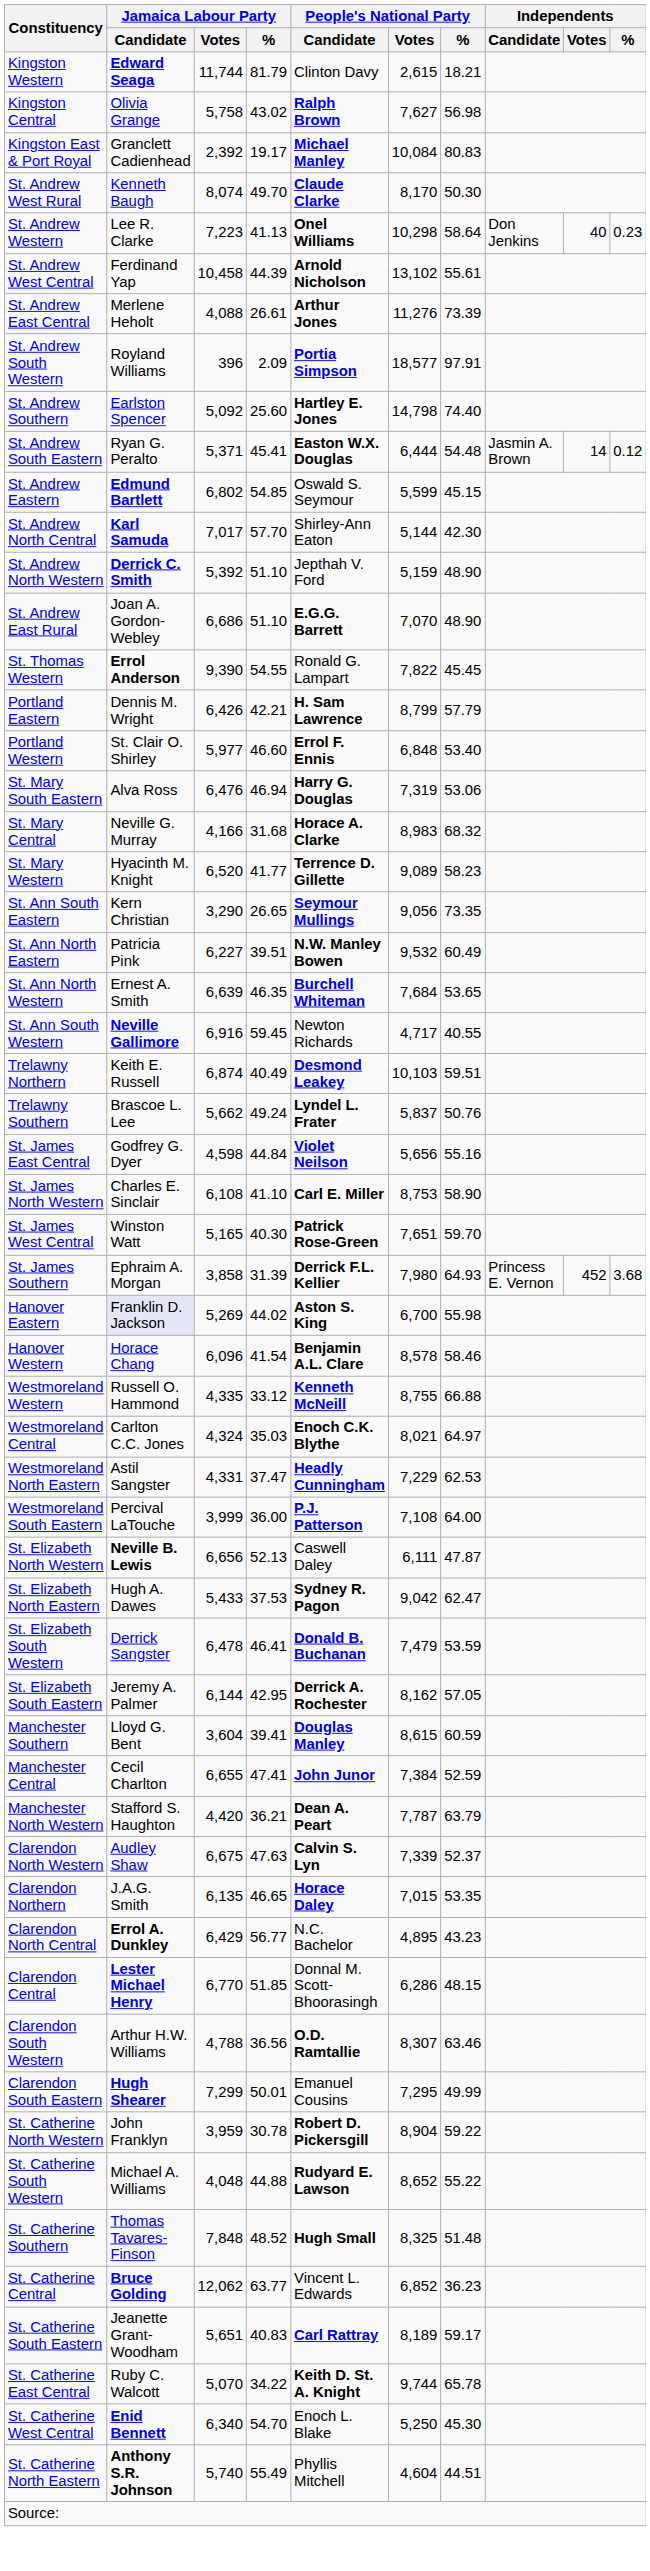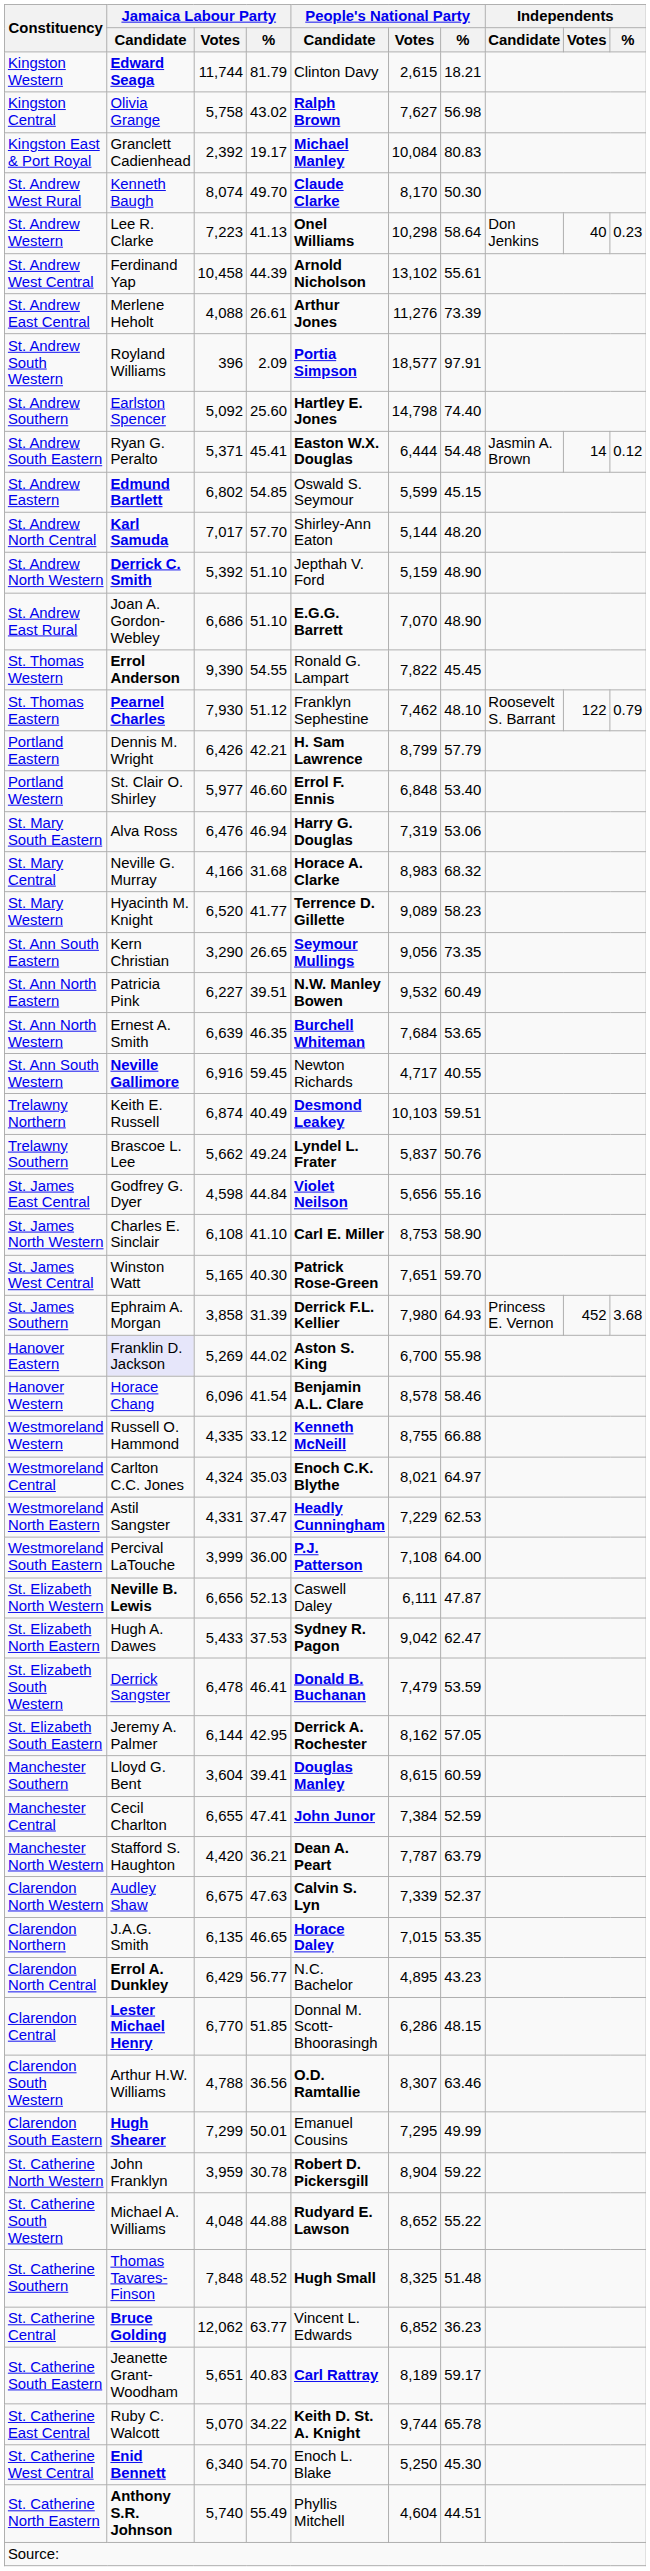 <table class="wikitable sortable">
 <tr>
 <th rowspan=2>Constituency</th>
 <th colspan=3><a href='#'>Jamaica Labour Party</a></th>
 <th colspan=3><a href='#'>People's National Party</a></th>
 <th colspan=3>Independents</th>
 </tr>
 <tr>
 <th>Candidate</th>
 <th>Votes</th>
 <th>%</th>
 <th>Candidate</th>
 <th>Votes</th>
 <th>%</th>
 <th>Candidate</th>
 <th>Votes</th>
 <th>%</th>
 </tr>
 <tr>
 <td><a href='#'>Kingston Western</a></td>
 <td><strong><a href='#'>Edward Seaga</a></strong></td>
 <td align=right>11,744</td>
 <td align=right>81.79</td>
 <td>Clinton Davy</td>
 <td align=right>2,615</td>
 <td align=right>18.21</td>
 <td colspan=3></td>
 </tr>
 <tr>
 <td><a href='#'>Kingston Central</a></td>
 <td><a href='#'>Olivia Grange</a></td>
 <td align=right>5,758</td>
 <td align=right>43.02</td>
 <td><strong><a href='#'>Ralph Brown</a></strong></td>
 <td align=right>7,627</td>
 <td align=right>56.98</td>
 <td colspan=3></td>
 </tr>
 <tr>
 <td><a href='#'>Kingston East & Port Royal</a></td>
 <td>Granclett Cadienhead</td>
 <td align=right>2,392</td>
 <td align=right>19.17</td>
 <td><strong><a href='#'>Michael Manley</a></strong></td>
 <td align=right>10,084</td>
 <td align=right>80.83</td>
 <td colspan=3></td>
 </tr>
 <tr>
 <td><a href='#'>St. Andrew West Rural</a></td>
 <td><a href='#'>Kenneth Baugh</a></td>
 <td align=right>8,074</td>
 <td align=right>49.70</td>
 <td><strong><a href='#'>Claude Clarke</a></strong></td>
 <td align=right>8,170</td>
 <td align=right>50.30</td>
 <td colspan=3></td>
 </tr>
 <tr>
 <td><a href='#'>St. Andrew Western</a></td>
 <td>Lee R. Clarke</td>
 <td align=right>7,223</td>
 <td align=right>41.13</td>
 <td><strong>Onel Williams</strong></td>
 <td align=right>10,298</td>
 <td align=right>58.64</td>
 <td>Don Jenkins</td>
 <td align=right>40</td>
 <td align=right>0.23</td>
 </tr>
 <tr>
 <td><a href='#'>St. Andrew West Central</a></td>
 <td>Ferdinand Yap</td>
 <td align=right>10,458</td>
 <td align=right>44.39</td>
 <td><strong>Arnold Nicholson</strong></td>
 <td align=right>13,102</td>
 <td align=right>55.61</td>
 <td colspan=3></td>
 </tr>
 <tr>
 <td><a href='#'>St. Andrew East Central</a></td>
 <td>Merlene Heholt</td>
 <td align=right>4,088</td>
 <td align=right>26.61</td>
 <td><strong>Arthur Jones</strong></td>
 <td align=right>11,276</td>
 <td align=right>73.39</td>
 <td colspan=3></td>
 </tr>
 <tr>
 <td><a href='#'>St. Andrew South Western</a></td>
 <td>Royland Williams</td>
 <td align=right>396</td>
 <td align=right>2.09</td>
 <td><strong><a href='#'>Portia Simpson</a></strong></td>
 <td align=right>18,577</td>
 <td align=right>97.91</td>
 <td colspan=3></td>
 </tr>
 <tr>
 <td><a href='#'>St. Andrew Southern</a></td>
 <td><a href='#'>Earlston Spencer</a></td>
 <td align=right>5,092</td>
 <td align=right>25.60</td>
 <td><strong>Hartley E. Jones</strong></td>
 <td align=right>14,798</td>
 <td align=right>74.40</td>
 <td colspan=3></td>
 </tr>
 <tr>
 <td><a href='#'>St. Andrew South Eastern</a></td>
 <td>Ryan G. Peralto</td>
 <td align=right>5,371</td>
 <td align=right>45.41</td>
 <td><strong>Easton W.X. Douglas</strong></td>
 <td align=right>6,444</td>
 <td align=right>54.48</td>
 <td>Jasmin A. Brown</td>
 <td align=right>14</td>
 <td align=right>0.12</td>
 </tr>
 <tr>
 <td><a href='#'>St. Andrew Eastern</a></td>
 <td><strong><a href='#'>Edmund Bartlett</a></strong></td>
 <td align=right>6,802</td>
 <td align=right>54.85</td>
 <td>Oswald S. Seymour</td>
 <td align=right>5,599</td>
 <td align=right>45.15</td>
 <td colspan=3></td>
 </tr>
 <tr>
 <td><a href='#'>St. Andrew North Central</a></td>
 <td><strong><a href='#'>Karl Samuda</a></strong></td>
 <td align=right>7,017</td>
 <td align=right>57.70</td>
 <td>Shirley-Ann Eaton</td>
 <td align=right>5,144</td>
-<td align=right>42.30</td>
+<td align=right>48.20</td>
 <td colspan=3></td>
 </tr>
 <tr>
 <td><a href='#'>St. Andrew North Western</a></td>
 <td><strong><a href='#'>Derrick C. Smith</a></strong></td>
 <td align=right>5,392</td>
 <td align=right>51.10</td>
 <td>Jepthah V. Ford</td>
 <td align=right>5,159</td>
 <td align=right>48.90</td>
 <td colspan=3></td>
 </tr>
 <tr>
 <td><a href='#'>St. Andrew East Rural</a></td>
 <td>Joan A. Gordon-Webley</td>
 <td align=right>6,686</td>
 <td align=right>51.10</td>
 <td><strong>E.G.G. Barrett</strong></td>
 <td align=right>7,070</td>
 <td align=right>48.90</td>
 <td colspan=3></td>
 </tr>
 <tr>
 <td><a href='#'>St. Thomas Western</a></td>
 <td><strong>Errol Anderson</strong></td>
 <td align=right>9,390</td>
 <td align=right>54.55</td>
 <td>Ronald G. Lampart</td>
 <td align=right>7,822</td>
 <td align=right>45.45</td>
 <td colspan=3></td>
+</tr>
+<tr>
+<td><a href='#'>St. Thomas Eastern</a></td>
+<td><strong><a href='#'>Pearnel Charles</a></strong></td>
+<td align=right>7,930</td>
+<td align=right>51.12</td>
+<td>Franklyn Sephestine</td>
+<td align=right>7,462</td>
+<td align=right>48.10</td>
+<td>Roosevelt S. Barrant</td>
+<td align=right>122</td>
+<td align=right>0.79</td>
 </tr>
 <tr>
 <td><a href='#'>Portland Eastern</a></td>
 <td>Dennis M. Wright</td>
 <td align=right>6,426</td>
 <td align=right>42.21</td>
 <td><strong>H. Sam Lawrence</strong></td>
 <td align=right>8,799</td>
 <td align=right>57.79</td>
 <td colspan=3></td>
 </tr>
 <tr>
 <td><a href='#'>Portland Western</a></td>
 <td>St. Clair O. Shirley</td>
 <td align=right>5,977</td>
 <td align=right>46.60</td>
 <td><strong>Errol F. Ennis</strong></td>
 <td align=right>6,848</td>
 <td align=right>53.40</td>
 <td colspan=3></td>
 </tr>
 <tr>
 <td><a href='#'>St. Mary South Eastern</a></td>
 <td>Alva Ross</td>
 <td align=right>6,476</td>
 <td align=right>46.94</td>
 <td><strong>Harry G. Douglas</strong></td>
 <td align=right>7,319</td>
 <td align=right>53.06</td>
 <td colspan=3></td>
 </tr>
 <tr>
 <td><a href='#'>St. Mary Central</a></td>
 <td>Neville G. Murray</td>
 <td align=right>4,166</td>
 <td align=right>31.68</td>
 <td><strong>Horace A. Clarke</strong></td>
 <td align=right>8,983</td>
 <td align=right>68.32</td>
 <td colspan=3></td>
 </tr>
 <tr>
 <td><a href='#'>St. Mary Western</a></td>
 <td>Hyacinth M. Knight</td>
 <td align=right>6,520</td>
 <td align=right>41.77</td>
 <td><strong>Terrence D. Gillette</strong></td>
 <td align=right>9,089</td>
 <td align=right>58.23</td>
 <td colspan=3></td>
 </tr>
 <tr>
 <td><a href='#'>St. Ann South Eastern</a></td>
 <td>Kern Christian</td>
 <td align=right>3,290</td>
 <td align=right>26.65</td>
 <td><strong><a href='#'>Seymour Mullings</a></strong></td>
 <td align=right>9,056</td>
 <td align=right>73.35</td>
 <td colspan=3></td>
 </tr>
 <tr>
 <td><a href='#'>St. Ann North Eastern</a></td>
 <td>Patricia Pink</td>
 <td align=right>6,227</td>
 <td align=right>39.51</td>
 <td><strong>N.W. Manley Bowen</strong></td>
 <td align=right>9,532</td>
 <td align=right>60.49</td>
 <td colspan=3></td>
 </tr>
 <tr>
 <td><a href='#'>St. Ann North Western</a></td>
 <td>Ernest A. Smith</td>
 <td align=right>6,639</td>
 <td align=right>46.35</td>
 <td><strong><a href='#'>Burchell Whiteman</a></strong></td>
 <td align=right>7,684</td>
 <td align=right>53.65</td>
 <td colspan=3></td>
 </tr>
 <tr>
 <td><a href='#'>St. Ann South Western</a></td>
 <td><strong><a href='#'>Neville Gallimore</a></strong></td>
 <td align=right>6,916</td>
 <td align=right>59.45</td>
 <td>Newton Richards</td>
 <td align=right>4,717</td>
 <td align=right>40.55</td>
 <td colspan=3></td>
 </tr>
 <tr>
 <td><a href='#'>Trelawny Northern</a></td>
 <td>Keith E. Russell</td>
 <td align=right>6,874</td>
 <td align=right>40.49</td>
 <td><strong><a href='#'>Desmond Leakey</a></strong></td>
 <td align=right>10,103</td>
 <td align=right>59.51</td>
 <td colspan=3></td>
 </tr>
 <tr>
 <td><a href='#'>Trelawny Southern</a></td>
 <td>Brascoe L. Lee</td>
 <td align=right>5,662</td>
 <td align=right>49.24</td>
 <td><strong>Lyndel L. Frater</strong></td>
 <td align=right>5,837</td>
 <td align=right>50.76</td>
 <td colspan=3></td>
 </tr>
 <tr>
 <td><a href='#'>St. James East Central</a></td>
 <td>Godfrey G. Dyer</td>
 <td align=right>4,598</td>
 <td align=right>44.84</td>
 <td><strong><a href='#'>Violet Neilson</a></strong></td>
 <td align=right>5,656</td>
 <td align=right>55.16</td>
 <td colspan=3></td>
 </tr>
 <tr>
 <td><a href='#'>St. James North Western</a></td>
 <td>Charles E. Sinclair</td>
 <td align=right>6,108</td>
 <td align=right>41.10</td>
 <td><strong>Carl E. Miller</strong></td>
 <td align=right>8,753</td>
 <td align=right>58.90</td>
 <td colspan=3></td>
 </tr>
 <tr>
 <td><a href='#'>St. James West Central</a></td>
 <td>Winston Watt</td>
 <td align=right>5,165</td>
 <td align=right>40.30</td>
 <td><strong>Patrick Rose-Green</strong></td>
 <td align=right>7,651</td>
 <td align=right>59.70</td>
 <td colspan=3></td>
 </tr>
 <tr>
 <td><a href='#'>St. James Southern</a></td>
 <td>Ephraim A. Morgan</td>
 <td align=right>3,858</td>
 <td align=right>31.39</td>
 <td><strong>Derrick F.L. Kellier</strong></td>
 <td align=right>7,980</td>
 <td align=right>64.93</td>
 <td>Princess E. Vernon</td>
 <td align=right>452</td>
 <td align=right>3.68</td>
 </tr>
 <tr>
 <td><a href='#'>Hanover Eastern</a></td>
 <td style="background: lavender;">Franklin D. Jackson</td>
 <td align=right>5,269</td>
 <td align=right>44.02</td>
 <td><strong>Aston S. King</strong></td>
 <td align=right>6,700</td>
 <td align=right>55.98</td>
 <td colspan=3></td>
 </tr>
 <tr>
 <td><a href='#'>Hanover Western</a></td>
 <td><a href='#'>Horace Chang</a></td>
 <td align=right>6,096</td>
 <td align=right>41.54</td>
 <td><strong>Benjamin A.L. Clare</strong></td>
 <td align=right>8,578</td>
 <td align=right>58.46</td>
 <td colspan=3></td>
 </tr>
 <tr>
 <td><a href='#'>Westmoreland Western</a></td>
 <td>Russell O. Hammond</td>
 <td align=right>4,335</td>
 <td align=right>33.12</td>
 <td><strong><a href='#'>Kenneth McNeill</a></strong></td>
 <td align=right>8,755</td>
 <td align=right>66.88</td>
 <td colspan=3></td>
 </tr>
 <tr>
 <td><a href='#'>Westmoreland Central</a></td>
 <td>Carlton C.C. Jones</td>
 <td align=right>4,324</td>
 <td align=right>35.03</td>
 <td><strong>Enoch C.K. Blythe</strong></td>
 <td align=right>8,021</td>
 <td align=right>64.97</td>
 <td colspan=3></td>
 </tr>
 <tr>
 <td><a href='#'>Westmoreland North Eastern</a></td>
 <td>Astil Sangster</td>
 <td align=right>4,331</td>
 <td align=right>37.47</td>
 <td><strong><a href='#'>Headly Cunningham</a></strong></td>
 <td align=right>7,229</td>
 <td align=right>62.53</td>
 <td colspan=3></td>
 </tr>
 <tr>
 <td><a href='#'>Westmoreland South Eastern</a></td>
 <td>Percival LaTouche</td>
 <td align=right>3,999</td>
 <td align=right>36.00</td>
 <td><strong><a href='#'>P.J. Patterson</a></strong></td>
 <td align=right>7,108</td>
 <td align=right>64.00</td>
 <td colspan=3></td>
 </tr>
 <tr>
 <td><a href='#'>St. Elizabeth North Western</a></td>
 <td><strong>Neville B. Lewis</strong></td>
 <td align=right>6,656</td>
 <td align=right>52.13</td>
 <td>Caswell Daley</td>
 <td align=right>6,111</td>
 <td align=right>47.87</td>
 <td colspan=3></td>
 </tr>
 <tr>
 <td><a href='#'>St. Elizabeth North Eastern</a></td>
 <td>Hugh A. Dawes</td>
 <td align=right>5,433</td>
 <td align=right>37.53</td>
 <td><strong>Sydney R. Pagon</strong></td>
 <td align=right>9,042</td>
 <td align=right>62.47</td>
 <td colspan=3></td>
 </tr>
 <tr>
 <td><a href='#'>St. Elizabeth South Western</a></td>
 <td><a href='#'>Derrick Sangster</a></td>
 <td align=right>6,478</td>
 <td align=right>46.41</td>
 <td><strong><a href='#'>Donald B. Buchanan</a></strong></td>
 <td align=right>7,479</td>
 <td align=right>53.59</td>
 <td colspan=3></td>
 </tr>
 <tr>
 <td><a href='#'>St. Elizabeth South Eastern</a></td>
 <td>Jeremy A. Palmer</td>
 <td align=right>6,144</td>
 <td align=right>42.95</td>
 <td><strong>Derrick A. Rochester</strong></td>
 <td align=right>8,162</td>
 <td align=right>57.05</td>
 <td colspan=3></td>
 </tr>
 <tr>
 <td><a href='#'>Manchester Southern</a></td>
 <td>Lloyd G. Bent</td>
 <td align=right>3,604</td>
 <td align=right>39.41</td>
 <td><strong><a href='#'>Douglas Manley</a></strong></td>
 <td align=right>8,615</td>
 <td align=right>60.59</td>
 <td colspan=3></td>
 </tr>
 <tr>
 <td><a href='#'>Manchester Central</a></td>
 <td>Cecil Charlton</td>
 <td align=right>6,655</td>
 <td align=right>47.41</td>
 <td><a href='#'><strong>John Junor</strong></a></td>
 <td align="right">7,384</td>
 <td align=right>52.59</td>
 <td colspan=3></td>
 </tr>
 <tr>
 <td><a href='#'>Manchester North Western</a></td>
 <td>Stafford S. Haughton</td>
 <td align=right>4,420</td>
 <td align=right>36.21</td>
 <td><strong>Dean A. Peart</strong></td>
 <td align=right>7,787</td>
 <td align=right>63.79</td>
 <td colspan=3></td>
 </tr>
 <tr>
 <td><a href='#'>Clarendon North Western</a></td>
 <td><a href='#'>Audley Shaw</a></td>
 <td align=right>6,675</td>
 <td align=right>47.63</td>
 <td><strong>Calvin S. Lyn</strong></td>
 <td align=right>7,339</td>
 <td align=right>52.37</td>
 <td colspan=3></td>
 </tr>
 <tr>
 <td><a href='#'>Clarendon Northern</a></td>
 <td>J.A.G. Smith</td>
 <td align=right>6,135</td>
 <td align=right>46.65</td>
 <td><strong><a href='#'>Horace Daley</a></strong></td>
 <td align=right>7,015</td>
 <td align=right>53.35</td>
 <td colspan=3></td>
 </tr>
 <tr>
 <td><a href='#'>Clarendon North Central</a></td>
 <td><strong>Errol A. Dunkley</strong></td>
 <td align=right>6,429</td>
 <td align=right>56.77</td>
 <td>N.C. Bachelor</td>
 <td align=right>4,895</td>
 <td align=right>43.23</td>
 <td colspan=3></td>
 </tr>
 <tr>
 <td><a href='#'>Clarendon Central</a></td>
 <td><strong><a href='#'>Lester Michael Henry</a></strong></td>
 <td align=right>6,770</td>
 <td align=right>51.85</td>
 <td>Donnal M. Scott-Bhoorasingh</td>
 <td align=right>6,286</td>
 <td align=right>48.15</td>
 <td colspan=3></td>
 </tr>
 <tr>
 <td><a href='#'>Clarendon South Western</a></td>
 <td>Arthur H.W. Williams</td>
 <td align=right>4,788</td>
 <td align=right>36.56</td>
 <td><strong>O.D. Ramtallie</strong></td>
 <td align=right>8,307</td>
 <td align=right>63.46</td>
 <td colspan=3></td>
 </tr>
 <tr>
 <td><a href='#'>Clarendon South Eastern</a></td>
 <td><strong><a href='#'>Hugh Shearer</a></strong></td>
 <td align=right>7,299</td>
 <td align=right>50.01</td>
 <td>Emanuel Cousins</td>
 <td align=right>7,295</td>
 <td align=right>49.99</td>
 <td colspan=3></td>
 </tr>
 <tr>
 <td><a href='#'>St. Catherine North Western</a></td>
 <td>John Franklyn</td>
 <td align=right>3,959</td>
 <td align=right>30.78</td>
 <td><strong>Robert D. Pickersgill</strong></td>
 <td align=right>8,904</td>
 <td align=right>59.22</td>
 <td colspan=3></td>
 </tr>
 <tr>
 <td><a href='#'>St. Catherine South Western</a></td>
 <td>Michael A. Williams</td>
 <td align=right>4,048</td>
 <td align=right>44.88</td>
 <td><strong>Rudyard E. Lawson</strong></td>
 <td align=right>8,652</td>
 <td align=right>55.22</td>
 <td colspan=3></td>
 </tr>
 <tr>
 <td><a href='#'>St. Catherine Southern</a></td>
 <td><a href='#'>Thomas Tavares-Finson</a></td>
 <td align=right>7,848</td>
 <td align=right>48.52</td>
 <td><strong>Hugh Small</strong></td>
 <td align=right>8,325</td>
 <td align=right>51.48</td>
 <td colspan=3></td>
 </tr>
 <tr>
 <td><a href='#'>St. Catherine Central</a></td>
 <td><strong><a href='#'>Bruce Golding</a></strong></td>
 <td align=right>12,062</td>
 <td align=right>63.77</td>
 <td>Vincent L. Edwards</td>
 <td align=right>6,852</td>
 <td align=right>36.23</td>
 <td colspan=3></td>
 </tr>
 <tr>
 <td><a href='#'>St. Catherine South Eastern</a></td>
 <td>Jeanette Grant-Woodham</td>
 <td align=right>5,651</td>
 <td align=right>40.83</td>
 <td><strong><a href='#'>Carl Rattray</a></strong></td>
 <td align=right>8,189</td>
 <td align=right>59.17</td>
 <td colspan=3></td>
 </tr>
 <tr>
 <td><a href='#'>St. Catherine East Central</a></td>
 <td>Ruby C. Walcott</td>
 <td align=right>5,070</td>
 <td align=right>34.22</td>
 <td><strong>Keith D. St. A. Knight</strong></td>
 <td align=right>9,744</td>
 <td align=right>65.78</td>
 <td colspan=3></td>
 </tr>
 <tr>
 <td><a href='#'>St. Catherine West Central</a></td>
 <td><strong><a href='#'>Enid Bennett</a></strong></td>
 <td align=right>6,340</td>
 <td align=right>54.70</td>
 <td>Enoch L. Blake</td>
 <td align=right>5,250</td>
 <td align=right>45.30</td>
 <td colspan=3></td>
 </tr>
 <tr>
 <td><a href='#'>St. Catherine North Eastern</a></td>
 <td><strong>Anthony S.R. Johnson</strong></td>
 <td align=right>5,740</td>
 <td align=right>55.49</td>
 <td>Phyllis Mitchell</td>
 <td align=right>4,604</td>
 <td align=right>44.51</td>
 <td colspan=3></td>
 </tr>
 <tr>
 <td style="text-align:left;" colspan="10">Source: </td>
 </tr>
 </table>
